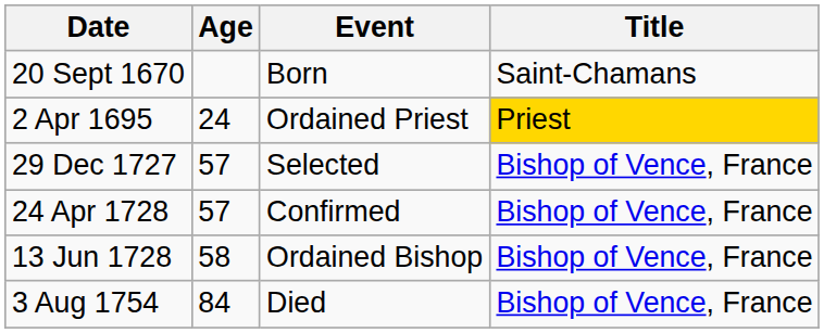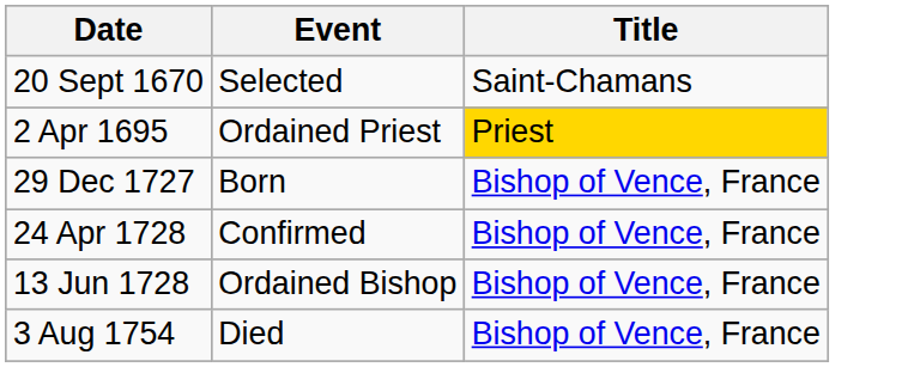 <table class="wikitable">
 <tr>
 <th>Date</th>
-<th>Age</th>
 <th>Event</th>
 <th>Title</th>
 </tr>
 <tr>
 <td>20 Sept 1670</td>
-<td></td>
-<td>Born</td>
+<td>Selected</td>
 <td>Saint-Chamans</td>
 </tr>
 <tr>
 <td>2 Apr 1695</td>
-<td>24</td>
 <td>Ordained Priest</td>
 <td style="background: gold;">Priest</td>
 </tr>
 <tr>
 <td>29 Dec 1727</td>
-<td>57</td>
-<td>Selected</td>
+<td>Born</td>
 <td><a href='#'>Bishop of Vence</a>, France</td>
 </tr>
 <tr>
 <td>24 Apr 1728</td>
-<td>57</td>
 <td>Confirmed</td>
 <td><a href='#'>Bishop of Vence</a>, France</td>
 </tr>
 <tr>
 <td>13 Jun 1728</td>
-<td>58</td>
 <td>Ordained Bishop</td>
 <td><a href='#'>Bishop of Vence</a>, France</td>
 </tr>
 <tr>
 <td>3 Aug 1754</td>
-<td>84</td>
 <td>Died</td>
 <td><a href='#'>Bishop of Vence</a>, France</td>
 </tr>
 </table>
